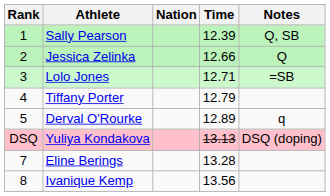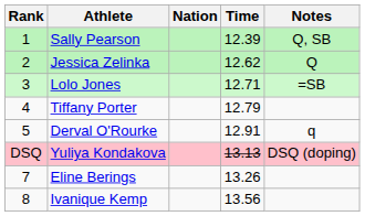 <table class="wikitable sortable" style="text-align:center">
 <tr>
 <th>Rank</th>
 <th>Athlete</th>
 <th>Nation</th>
 <th>Time</th>
 <th>Notes</th>
 </tr>
 <tr bgcolor=bbf3bb>
 <td>1</td>
 <td align=left><a href='#'>Sally Pearson</a></td>
 <td align=left></td>
 <td>12.39</td>
 <td>Q, SB</td>
 </tr>
 <tr bgcolor=bbf3bb>
 <td>2</td>
 <td align=left><a href='#'>Jessica Zelinka</a></td>
 <td align=left></td>
-<td>12.66</td>
+<td>12.62</td>
 <td>Q</td>
 </tr>
 <tr bgcolor=ccf9cc>
 <td>3</td>
 <td align=left><a href='#'>Lolo Jones</a></td>
 <td align=left></td>
 <td>12.71</td>
 <td>=SB</td>
 </tr>
 <tr>
 <td>4</td>
 <td align=left><a href='#'>Tiffany Porter</a></td>
 <td align=left></td>
 <td>12.79</td>
 <td></td>
 </tr>
 <tr>
 <td>5</td>
 <td align=left><a href='#'>Derval O'Rourke</a></td>
 <td align=left></td>
-<td>12.89</td>
+<td>12.91</td>
 <td>q</td>
 </tr>
 <tr bgcolor=pink>
 <td>DSQ</td>
 <td align=left><a href='#'>Yuliya Kondakova</a></td>
 <td align=left></td>
 <td><s>13.13</s></td>
 <td>DSQ (doping)</td>
 </tr>
 <tr>
 <td>7</td>
 <td align=left><a href='#'>Eline Berings</a></td>
 <td align=left></td>
-<td>13.28</td>
+<td>13.26</td>
 <td></td>
 </tr>
 <tr>
 <td>8</td>
 <td align=left><a href='#'>Ivanique Kemp</a></td>
 <td align=left></td>
 <td>13.56</td>
 <td></td>
 </tr>
 </table>
